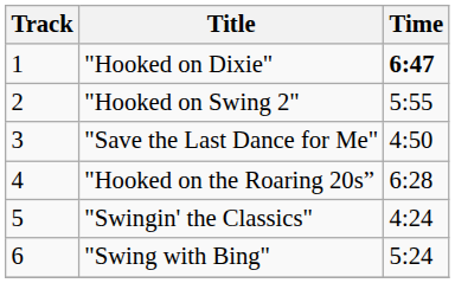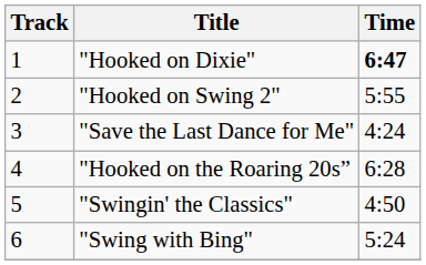 <table class="wikitable">
 <tr>
 <th>Track</th>
 <th>Title</th>
 <th>Time</th>
 </tr>
 <tr>
 <td>1</td>
 <td>"Hooked on Dixie"</td>
 <td><strong>6:47</strong></td>
 </tr>
 <tr>
 <td>2</td>
 <td>"Hooked on Swing 2"</td>
 <td>5:55</td>
 </tr>
 <tr>
 <td>3</td>
 <td>"Save the Last Dance for Me"</td>
-<td>4:50</td>
+<td>4:24</td>
 </tr>
 <tr>
 <td>4</td>
 <td>"Hooked on the Roaring 20s”</td>
 <td>6:28</td>
 </tr>
 <tr>
 <td>5</td>
 <td>"Swingin' the Classics"</td>
-<td>4:24</td>
+<td>4:50</td>
 </tr>
 <tr>
 <td>6</td>
 <td>"Swing with Bing"</td>
 <td>5:24</td>
 </tr>
 <tr>
 </tr>
 </table>
